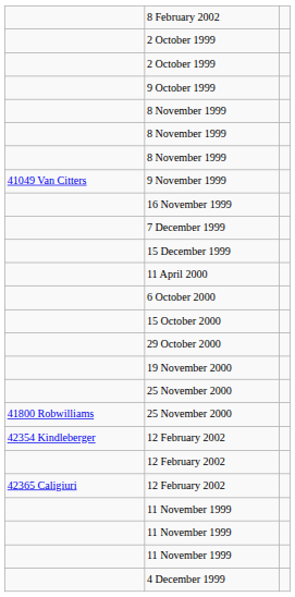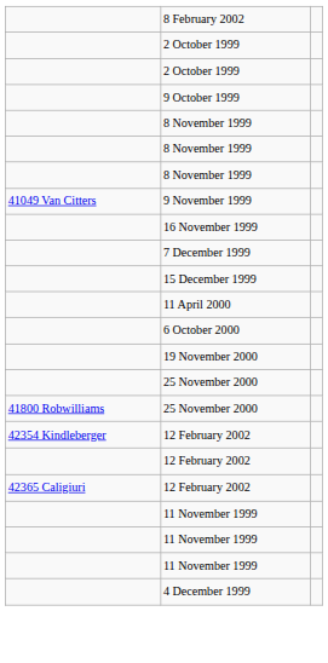 <table class="wikitable" style="font-size: 89%; float: left; width: 26em; margin-right: 1em; line-height: 1.65em">
 <tr>
 <td></td>
 <td>8 February 2002</td>
 <td><small></small></td>
 </tr>
 <tr>
 <td></td>
 <td>2 October 1999</td>
 <td><small></small></td>
 </tr>
 <tr>
 <td></td>
 <td>2 October 1999</td>
 <td><small></small></td>
 </tr>
 <tr>
 <td></td>
 <td>9 October 1999</td>
 <td><small></small></td>
 </tr>
 <tr>
 <td></td>
 <td>8 November 1999</td>
 <td><small></small></td>
 </tr>
 <tr>
 <td></td>
 <td>8 November 1999</td>
 <td><small></small></td>
 </tr>
 <tr>
 <td></td>
 <td>8 November 1999</td>
 <td><small></small></td>
 </tr>
 <tr>
 <td><a href='#'>41049 Van Citters</a></td>
 <td>9 November 1999</td>
 <td><small></small></td>
 </tr>
 <tr>
 <td></td>
 <td>16 November 1999</td>
 <td><small></small></td>
 </tr>
 <tr>
 <td></td>
 <td>7 December 1999</td>
 <td><small></small></td>
 </tr>
 <tr>
 <td></td>
 <td>15 December 1999</td>
 <td><small></small></td>
 </tr>
 <tr>
 <td></td>
 <td>11 April 2000</td>
 <td><small></small></td>
 </tr>
 <tr>
 <td></td>
 <td>6 October 2000</td>
 <td><small></small></td>
 </tr>
 <tr>
 <td></td>
-<td>15 October 2000</td>
-<td><small></small></td>
-</tr>
-<tr>
-<td></td>
-<td>29 October 2000</td>
-<td><small></small></td>
-</tr>
-<tr>
-<td></td>
 <td>19 November 2000</td>
 <td><small></small></td>
 </tr>
 <tr>
 <td></td>
 <td>25 November 2000</td>
 <td><small></small></td>
 </tr>
 <tr>
 <td><a href='#'>41800 Robwilliams</a></td>
 <td>25 November 2000</td>
 <td><small></small></td>
 </tr>
 <tr>
 <td><a href='#'>42354 Kindleberger</a></td>
 <td>12 February 2002</td>
 <td><small></small> </td>
 </tr>
 <tr>
 <td></td>
 <td>12 February 2002</td>
 <td><small></small></td>
 </tr>
 <tr>
 <td><a href='#'>42365 Caligiuri</a></td>
 <td>12 February 2002</td>
 <td><small></small> </td>
 </tr>
 <tr>
 <td></td>
 <td>11 November 1999</td>
 <td><small></small></td>
 </tr>
 <tr>
 <td></td>
 <td>11 November 1999</td>
 <td><small></small></td>
 </tr>
 <tr>
 <td></td>
 <td>11 November 1999</td>
 <td><small></small></td>
 </tr>
 <tr>
 <td></td>
 <td>4 December 1999</td>
 <td><small></small></td>
 </tr>
 </table>
